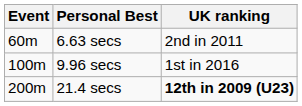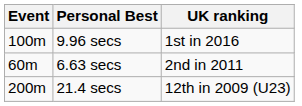 <table class="wikitable">
 <tr>
 <th>Event</th>
 <th>Personal Best</th>
 <th>UK ranking</th>
 </tr>
 <tr>
+<td>100m</td>
+<td>9.96 secs</td>
+<td>1st in 2016</td>
+</tr>
+<tr>
 <td>60m</td>
 <td>6.63 secs</td>
 <td>2nd in 2011</td>
 </tr>
 <tr>
-<td>100m</td>
-<td>9.96 secs</td>
-<td>1st in 2016</td>
-</tr>
-<tr>
 <td>200m</td>
 <td>21.4 secs</td>
-<td><strong>12th in 2009 (U23)</strong></td>
+<td>12th in 2009 (U23)</td>
 </tr>
 </table>
